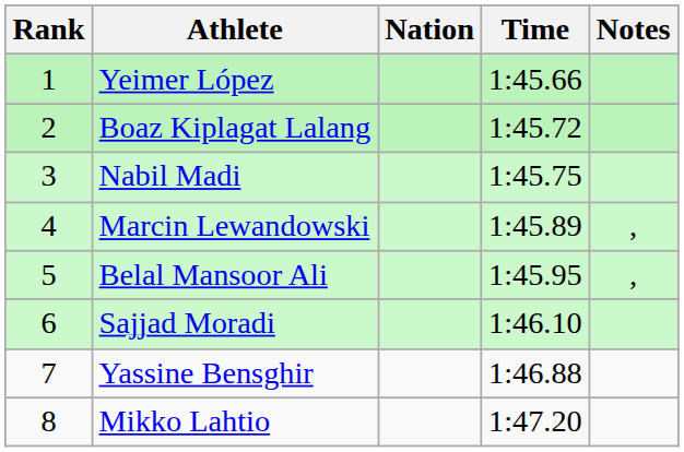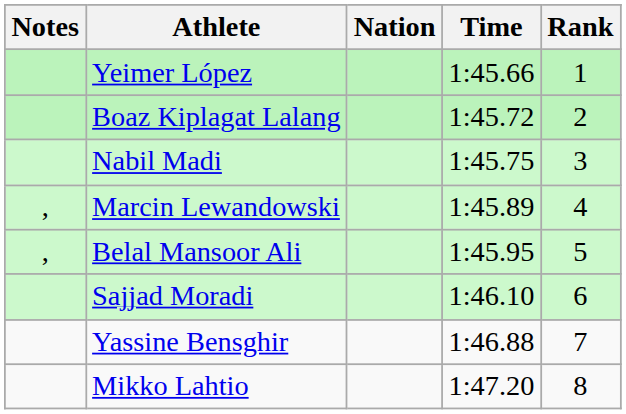 <table class="wikitable sortable" style="text-align:center">
 <tr>
-<th>Rank</th>
+<th>Notes</th>
 <th>Athlete</th>
 <th>Nation</th>
 <th>Time</th>
-<th>Notes</th>
+<th>Rank</th>
 </tr>
 <tr bgcolor=bbf3bb>
-<td>1</td>
+<td></td>
 <td align="left"><a href='#'>Yeimer López</a></td>
 <td align="left"></td>
 <td>1:45.66</td>
-<td></td>
+<td>1</td>
 </tr>
 <tr bgcolor=bbf3bb>
-<td>2</td>
+<td></td>
 <td align="left"><a href='#'>Boaz Kiplagat Lalang</a></td>
 <td align="left"></td>
 <td>1:45.72</td>
-<td></td>
+<td>2</td>
 </tr>
 <tr bgcolor=ccf9cc>
-<td>3</td>
+<td></td>
 <td align="left"><a href='#'>Nabil Madi</a></td>
 <td align="left"></td>
 <td>1:45.75</td>
-<td></td>
+<td>3</td>
 </tr>
 <tr bgcolor=ccf9cc>
-<td>4</td>
+<td>, </td>
 <td align="left"><a href='#'>Marcin Lewandowski</a></td>
 <td align="left"></td>
 <td>1:45.89</td>
-<td>, </td>
+<td>4</td>
 </tr>
 <tr bgcolor=ccf9cc>
-<td>5</td>
+<td>, </td>
 <td align="left"><a href='#'>Belal Mansoor Ali</a></td>
 <td align="left"></td>
 <td>1:45.95</td>
-<td>, </td>
+<td>5</td>
 </tr>
 <tr bgcolor=ccf9cc>
-<td>6</td>
+<td></td>
 <td align="left"><a href='#'>Sajjad Moradi</a></td>
 <td align="left"></td>
 <td>1:46.10</td>
-<td></td>
+<td>6</td>
 </tr>
 <tr>
-<td>7</td>
+<td></td>
 <td align="left"><a href='#'>Yassine Bensghir</a></td>
 <td align="left"></td>
 <td>1:46.88</td>
-<td></td>
+<td>7</td>
 </tr>
 <tr>
-<td>8</td>
+<td></td>
 <td align="left"><a href='#'>Mikko Lahtio</a></td>
 <td align="left"></td>
 <td>1:47.20</td>
-<td></td>
+<td>8</td>
 </tr>
 </table>
